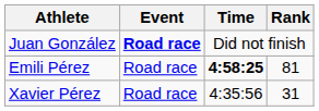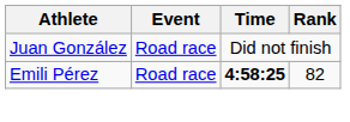 <table class=wikitable style=font-size:90%>
 <tr>
 <th>Athlete</th>
 <th>Event</th>
 <th>Time</th>
 <th>Rank</th>
 </tr>
 <tr>
 <td><a href='#'>Juan González</a></td>
-<td><strong><a href='#'>Road race</a></strong></td>
+<td><a href='#'>Road race</a></td>
 <td align=center colspan=2>Did not finish</td>
 </tr>
 <tr>
 <td><a href='#'>Emili Pérez</a></td>
 <td><a href='#'>Road race</a></td>
 <td align=center><strong>4:58:25</strong></td>
-<td align=center>81</td>
-</tr>
-<tr>
-<td><a href='#'>Xavier Pérez</a></td>
-<td><a href='#'>Road race</a></td>
-<td align=center>4:35:56</td>
-<td align=center>31</td>
+<td align=center>82</td>
 </tr>
 </table>
